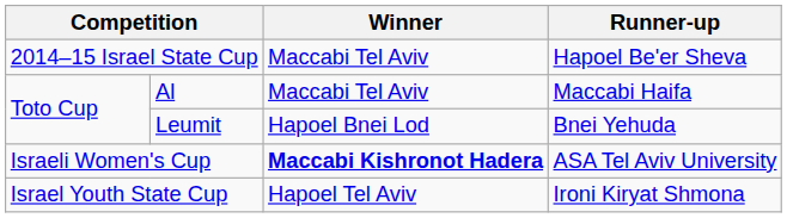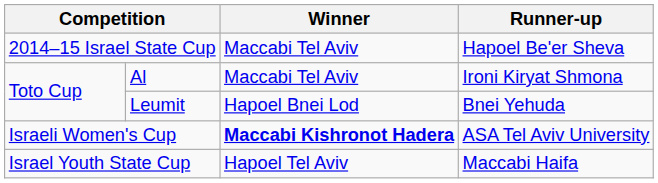 <table class="wikitable">
 <tr>
 <th colspan="2">Competition</th>
 <th>Winner</th>
 <th>Runner-up</th>
 </tr>
 <tr>
 <td colspan="2"><a href='#'>2014–15 Israel State Cup</a></td>
 <td><a href='#'>Maccabi Tel Aviv</a></td>
 <td><a href='#'>Hapoel Be'er Sheva</a></td>
 </tr>
 <tr>
 <td rowspan="2"><a href='#'>Toto Cup</a></td>
 <td><a href='#'>Al</a></td>
 <td><a href='#'>Maccabi Tel Aviv</a></td>
-<td><a href='#'>Maccabi Haifa</a></td>
+<td><a href='#'>Ironi Kiryat Shmona</a></td>
 </tr>
 <tr>
 <td><a href='#'>Leumit</a></td>
 <td><a href='#'>Hapoel Bnei Lod</a></td>
 <td><a href='#'>Bnei Yehuda</a></td>
 </tr>
 <tr>
 <td colspan="2"><a href='#'>Israeli Women's Cup</a></td>
 <td><strong><a href='#'>Maccabi Kishronot Hadera</a></strong></td>
 <td><a href='#'>ASA Tel Aviv University</a></td>
 </tr>
 <tr>
 <td colspan="2"><a href='#'>Israel Youth State Cup</a></td>
 <td><a href='#'>Hapoel Tel Aviv</a></td>
-<td><a href='#'>Ironi Kiryat Shmona</a></td>
+<td><a href='#'>Maccabi Haifa</a></td>
 </tr>
 </table>
